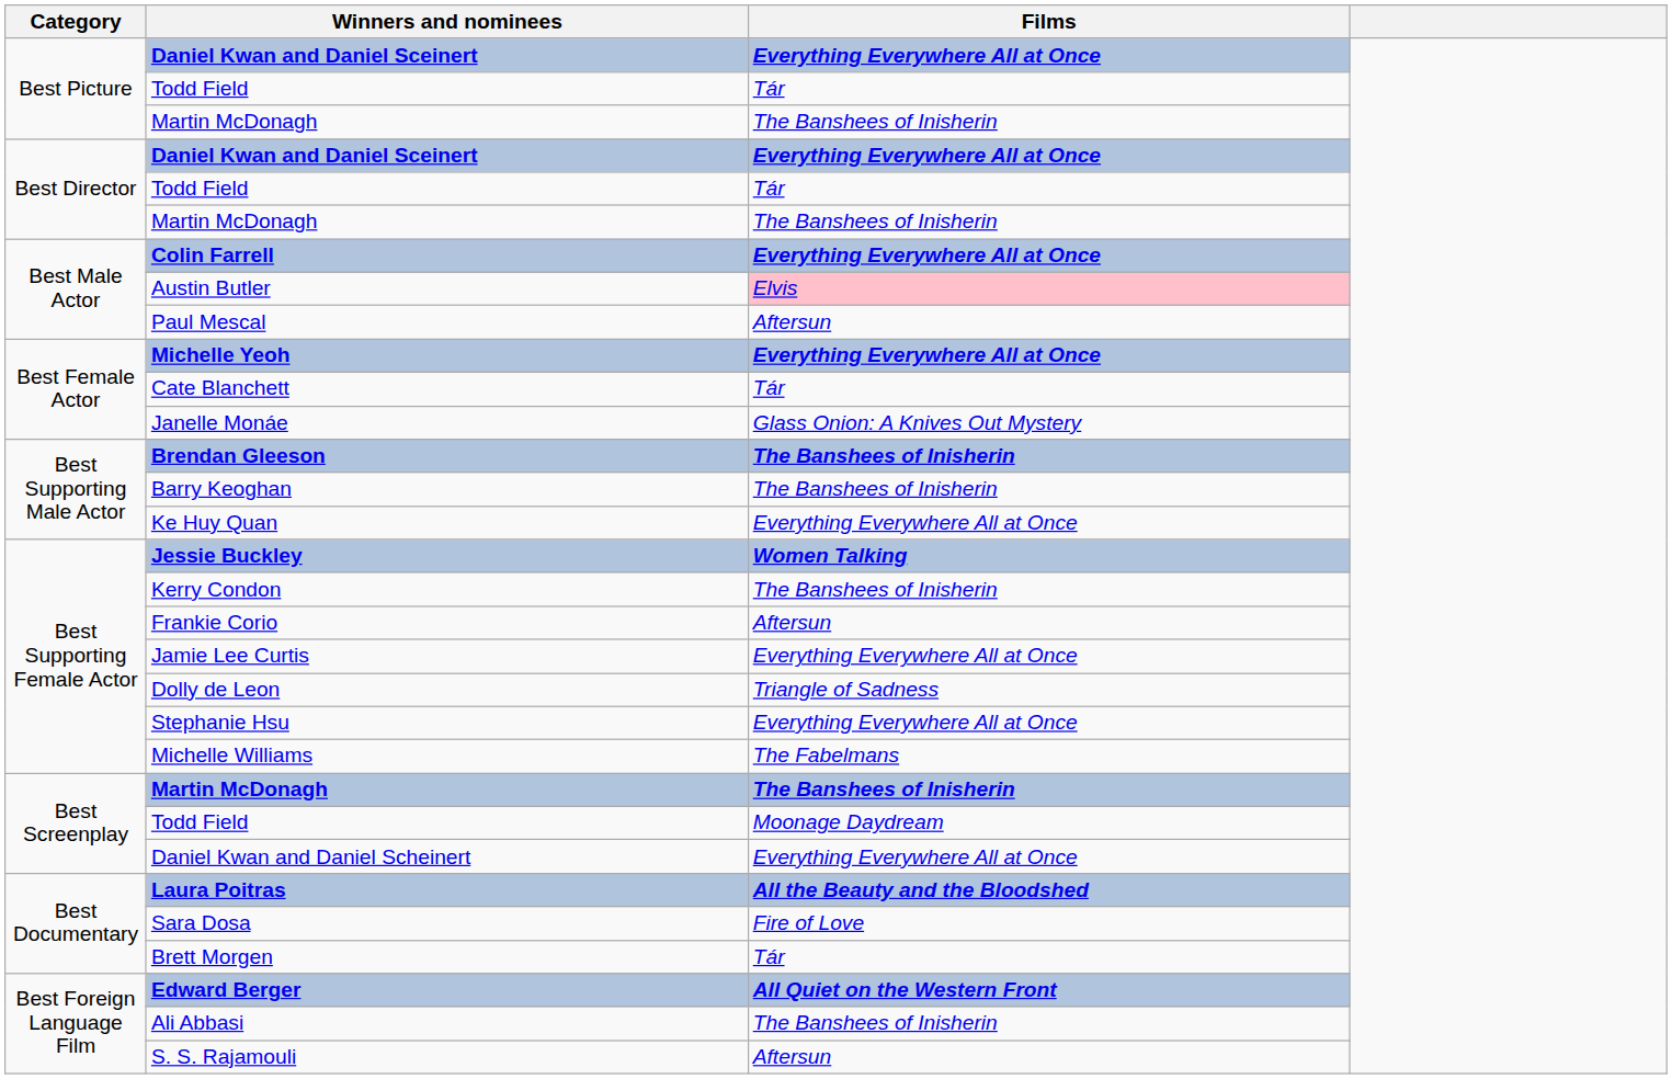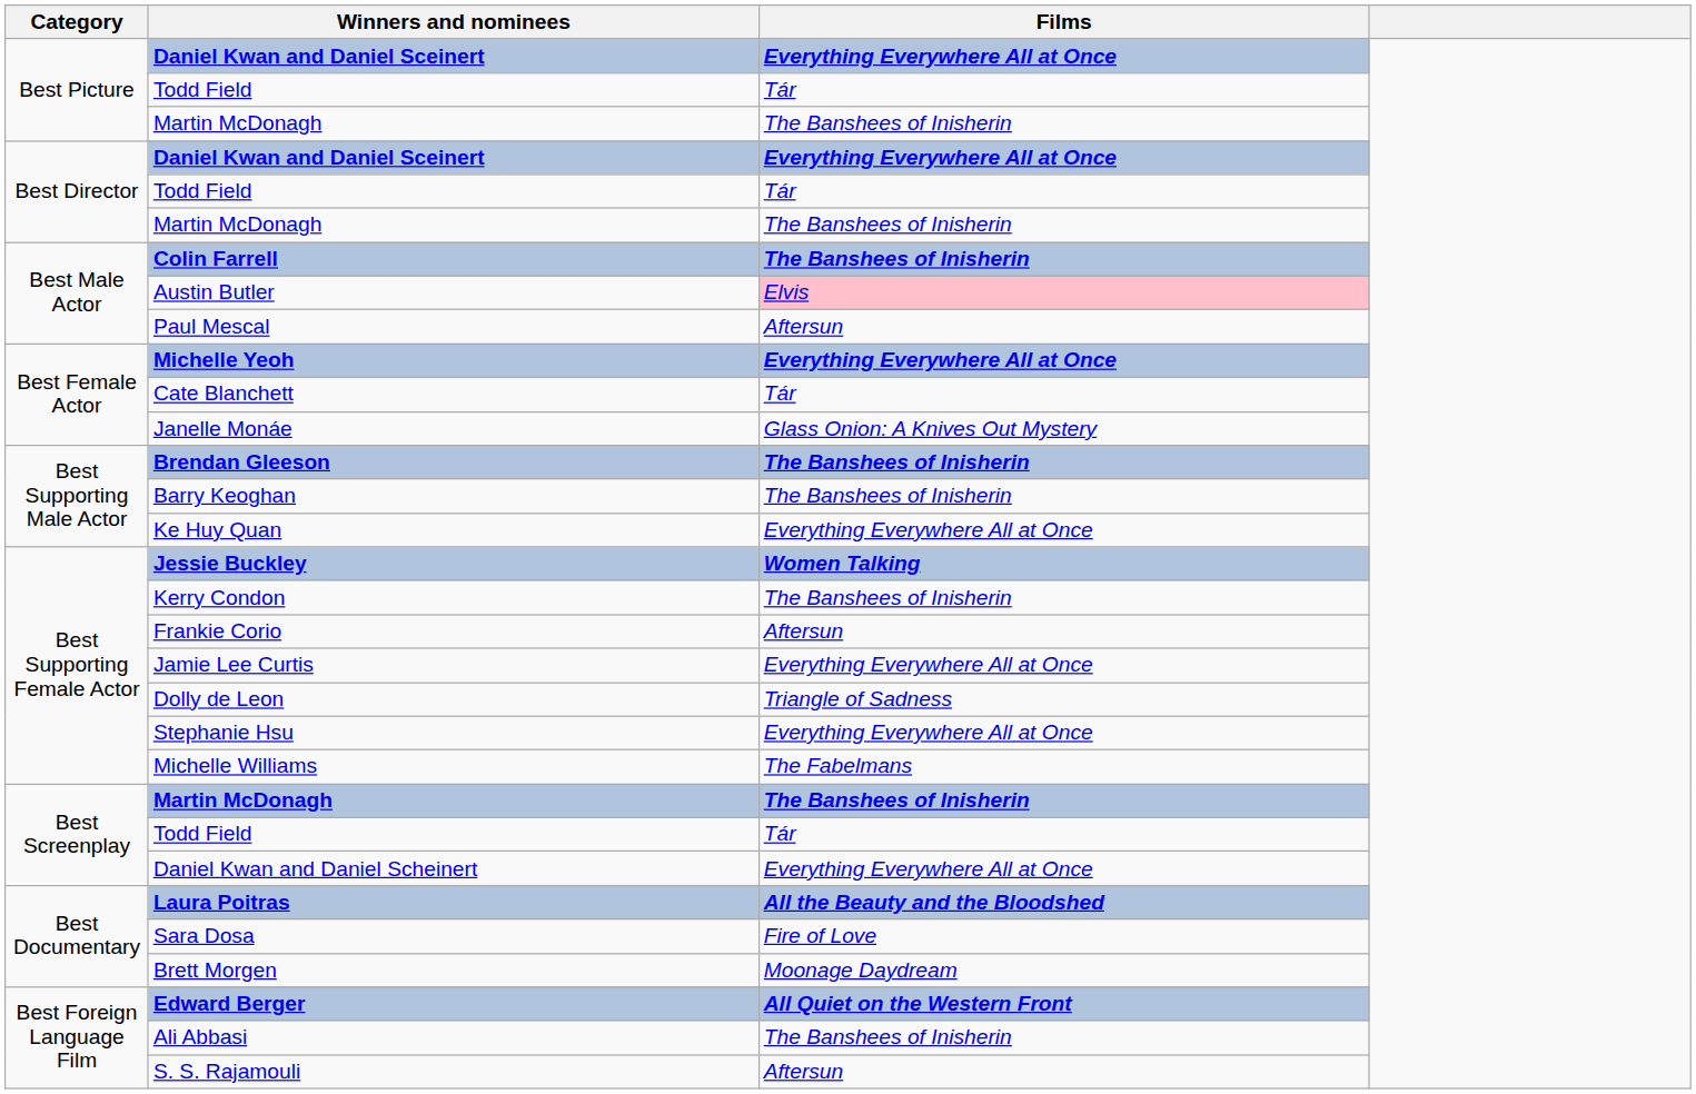 <table class="wikitable" width="100%" cellpadding="5">
 <tr>
 <th width="100"><strong>Category</strong></th>
 <th width="450"><strong>Winners and nominees</strong></th>
 <th width="450"><strong>Films</strong></th>
 <th scope="col" class="unsortable"></th>
 </tr>
 <tr>
 <td style="text-align:center;" rowspan="3">Best Picture</td>
 <td style="background:#B0C4DE;"><strong><a href='#'>Daniel Kwan and Daniel Sceinert</a></strong></td>
 <td style="background:#B0C4DE;"><strong><em><a href='#'>Everything Everywhere All at Once</a></em></strong></td>
 <td rowspan="31"; style="text-align:center;"><br></td>
 </tr>
 <tr>
 <td><a href='#'>Todd Field</a></td>
 <td><em><a href='#'>Tár</a></em></td>
 </tr>
 <tr>
 <td><a href='#'>Martin McDonagh</a></td>
 <td><em><a href='#'>The Banshees of Inisherin</a></em></td>
 </tr>
 <tr>
 <td style="text-align:center;" rowspan="3">Best Director</td>
 <td style="background:#B0C4DE;"><strong><a href='#'>Daniel Kwan and Daniel Sceinert</a></strong></td>
 <td style="background:#B0C4DE;"><strong><em><a href='#'>Everything Everywhere All at Once</a></em></strong></td>
 </tr>
 <tr>
 <td><a href='#'>Todd Field</a></td>
 <td><em><a href='#'>Tár</a></em></td>
 </tr>
 <tr>
 <td><a href='#'>Martin McDonagh</a></td>
 <td><em><a href='#'>The Banshees of Inisherin</a></em></td>
 </tr>
 <tr>
 <td style="text-align:center;" rowspan="3">Best Male Actor</td>
 <td style="background:#B0C4DE;"><strong><a href='#'>Colin Farrell</a></strong></td>
-<td style="background:#B0C4DE;"><strong><em><a href='#'>Everything Everywhere All at Once</a></em></strong></td>
+<td style="background:#B0C4DE;"><strong><em><a href='#'>The Banshees of Inisherin</a></em></strong></td>
 </tr>
 <tr>
 <td><a href='#'>Austin Butler</a></td>
 <td style="background: pink;"><em><a href='#'>Elvis</a></em></td>
 </tr>
 <tr>
 <td><a href='#'>Paul Mescal</a></td>
 <td><em><a href='#'>Aftersun</a></em></td>
 </tr>
 <tr>
 <td style="text-align:center;" rowspan="3">Best Female Actor</td>
 <td style="background:#B0C4DE;"><strong><a href='#'>Michelle Yeoh</a></strong></td>
 <td style="background:#B0C4DE;"><strong><em><a href='#'>Everything Everywhere All at Once</a></em></strong></td>
 </tr>
 <tr>
 <td><a href='#'>Cate Blanchett</a></td>
 <td><em><a href='#'>Tár</a></em></td>
 </tr>
 <tr>
 <td><a href='#'>Janelle Monáe</a></td>
 <td><em><a href='#'>Glass Onion: A Knives Out Mystery</a></em></td>
 </tr>
 <tr>
 <td style="text-align:center;" rowspan="3">Best Supporting Male Actor</td>
 <td style="background:#B0C4DE;"><strong><a href='#'>Brendan Gleeson</a></strong></td>
 <td style="background:#B0C4DE;"><strong><em><a href='#'>The Banshees of Inisherin</a></em></strong></td>
 </tr>
 <tr>
 <td><a href='#'>Barry Keoghan</a></td>
 <td><em><a href='#'>The Banshees of Inisherin</a></em></td>
 </tr>
 <tr>
 <td><a href='#'>Ke Huy Quan</a></td>
 <td><em><a href='#'>Everything Everywhere All at Once</a></em></td>
 </tr>
 <tr>
 <td style="text-align:center;" rowspan="7">Best Supporting Female Actor</td>
 <td style="background:#B0C4DE;"><strong><a href='#'>Jessie Buckley</a></strong></td>
 <td style="background:#B0C4DE;"><strong><em><a href='#'>Women Talking</a></em></strong></td>
 </tr>
 <tr>
 <td><a href='#'>Kerry Condon</a></td>
 <td><em><a href='#'>The Banshees of Inisherin</a></em></td>
 </tr>
 <tr>
 <td><a href='#'>Frankie Corio</a></td>
 <td><em><a href='#'>Aftersun</a></em></td>
 </tr>
 <tr>
 <td><a href='#'>Jamie Lee Curtis</a></td>
 <td><em><a href='#'>Everything Everywhere All at Once</a></em></td>
 </tr>
 <tr>
 <td><a href='#'>Dolly de Leon</a></td>
 <td><em><a href='#'>Triangle of Sadness</a></em></td>
 </tr>
 <tr>
 <td><a href='#'>Stephanie Hsu</a></td>
 <td><em><a href='#'>Everything Everywhere All at Once</a></em></td>
 </tr>
 <tr>
 <td><a href='#'>Michelle Williams</a></td>
 <td><em><a href='#'>The Fabelmans</a></em></td>
 </tr>
 <tr>
 <td style="text-align:center;" rowspan="3">Best Screenplay</td>
 <td style="background:#B0C4DE;"><strong><a href='#'>Martin McDonagh</a></strong></td>
 <td style="background:#B0C4DE;"><strong><em><a href='#'>The Banshees of Inisherin</a></em></strong></td>
 </tr>
 <tr>
 <td><a href='#'>Todd Field</a></td>
-<td><em><a href='#'>Moonage Daydream</a></em></td>
+<td><em><a href='#'>Tár</a></em></td>
 </tr>
 <tr>
 <td><a href='#'>Daniel Kwan and Daniel Scheinert</a></td>
 <td><em><a href='#'>Everything Everywhere All at Once</a></em></td>
 </tr>
 <tr>
 <td style="text-align:center;" rowspan="3">Best Documentary</td>
 <td style="background:#B0C4DE;"><strong><a href='#'>Laura Poitras</a></strong></td>
 <td style="background:#B0C4DE;"><strong><em><a href='#'>All the Beauty and the Bloodshed</a></em></strong></td>
 </tr>
 <tr>
 <td><a href='#'>Sara Dosa</a></td>
 <td><em><a href='#'>Fire of Love</a></em></td>
 </tr>
 <tr>
 <td><a href='#'>Brett Morgen</a></td>
-<td><em><a href='#'>Tár</a></em></td>
+<td><em><a href='#'>Moonage Daydream</a></em></td>
 </tr>
 <tr>
 <td style="text-align:center;" rowspan="3">Best Foreign Language Film</td>
 <td style="background:#B0C4DE;"><strong><a href='#'>Edward Berger</a></strong></td>
 <td style="background:#B0C4DE;"><strong><em><a href='#'>All Quiet on the Western Front</a></em></strong></td>
 </tr>
 <tr>
 <td><a href='#'>Ali Abbasi</a></td>
 <td><em><a href='#'>The Banshees of Inisherin</a></em></td>
 </tr>
 <tr>
 <td><a href='#'>S. S. Rajamouli</a></td>
 <td><em><a href='#'>Aftersun</a></em></td>
 </tr>
 </table>
